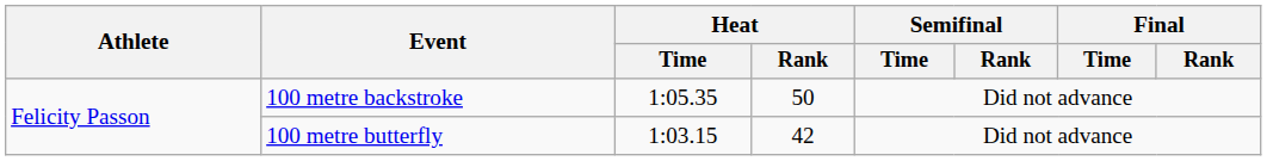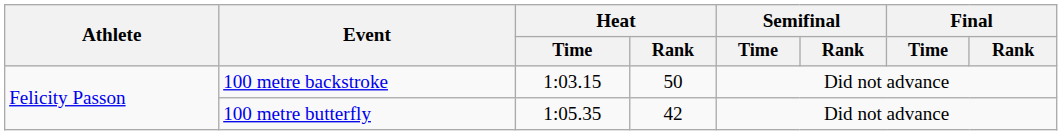 <table class="wikitable" style="text-align:center; font-size:90%; width:50%;">
 <tr>
 <th rowspan="2">Athlete</th>
 <th rowspan="2">Event</th>
 <th colspan="2">Heat</th>
 <th colspan="2">Semifinal</th>
 <th colspan="2">Final</th>
 </tr>
 <tr style="font-size:95%">
 <th>Time</th>
 <th>Rank</th>
 <th>Time</th>
 <th>Rank</th>
 <th>Time</th>
 <th>Rank</th>
 </tr>
 <tr align=center>
 <td align=left rowspan=2><a href='#'>Felicity Passon</a></td>
 <td align=left><a href='#'>100 metre backstroke</a></td>
-<td>1:05.35</td>
+<td>1:03.15</td>
 <td>50</td>
 <td colspan=4>Did not advance</td>
 </tr>
 <tr align=center>
 <td align=left><a href='#'>100 metre butterfly</a></td>
-<td>1:03.15</td>
+<td>1:05.35</td>
 <td>42</td>
 <td colspan=4>Did not advance</td>
 </tr>
 </table>
